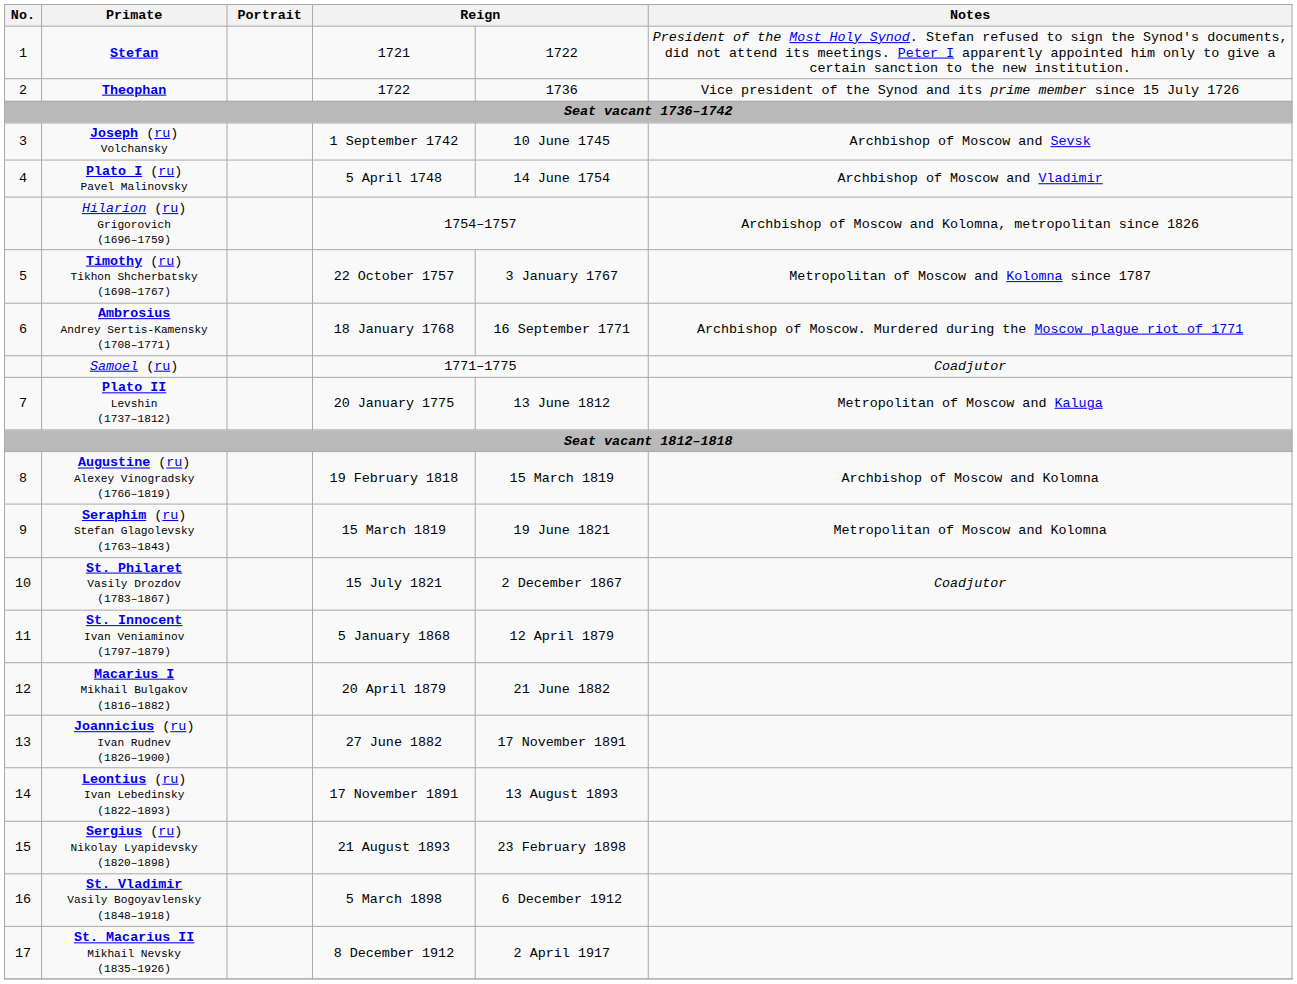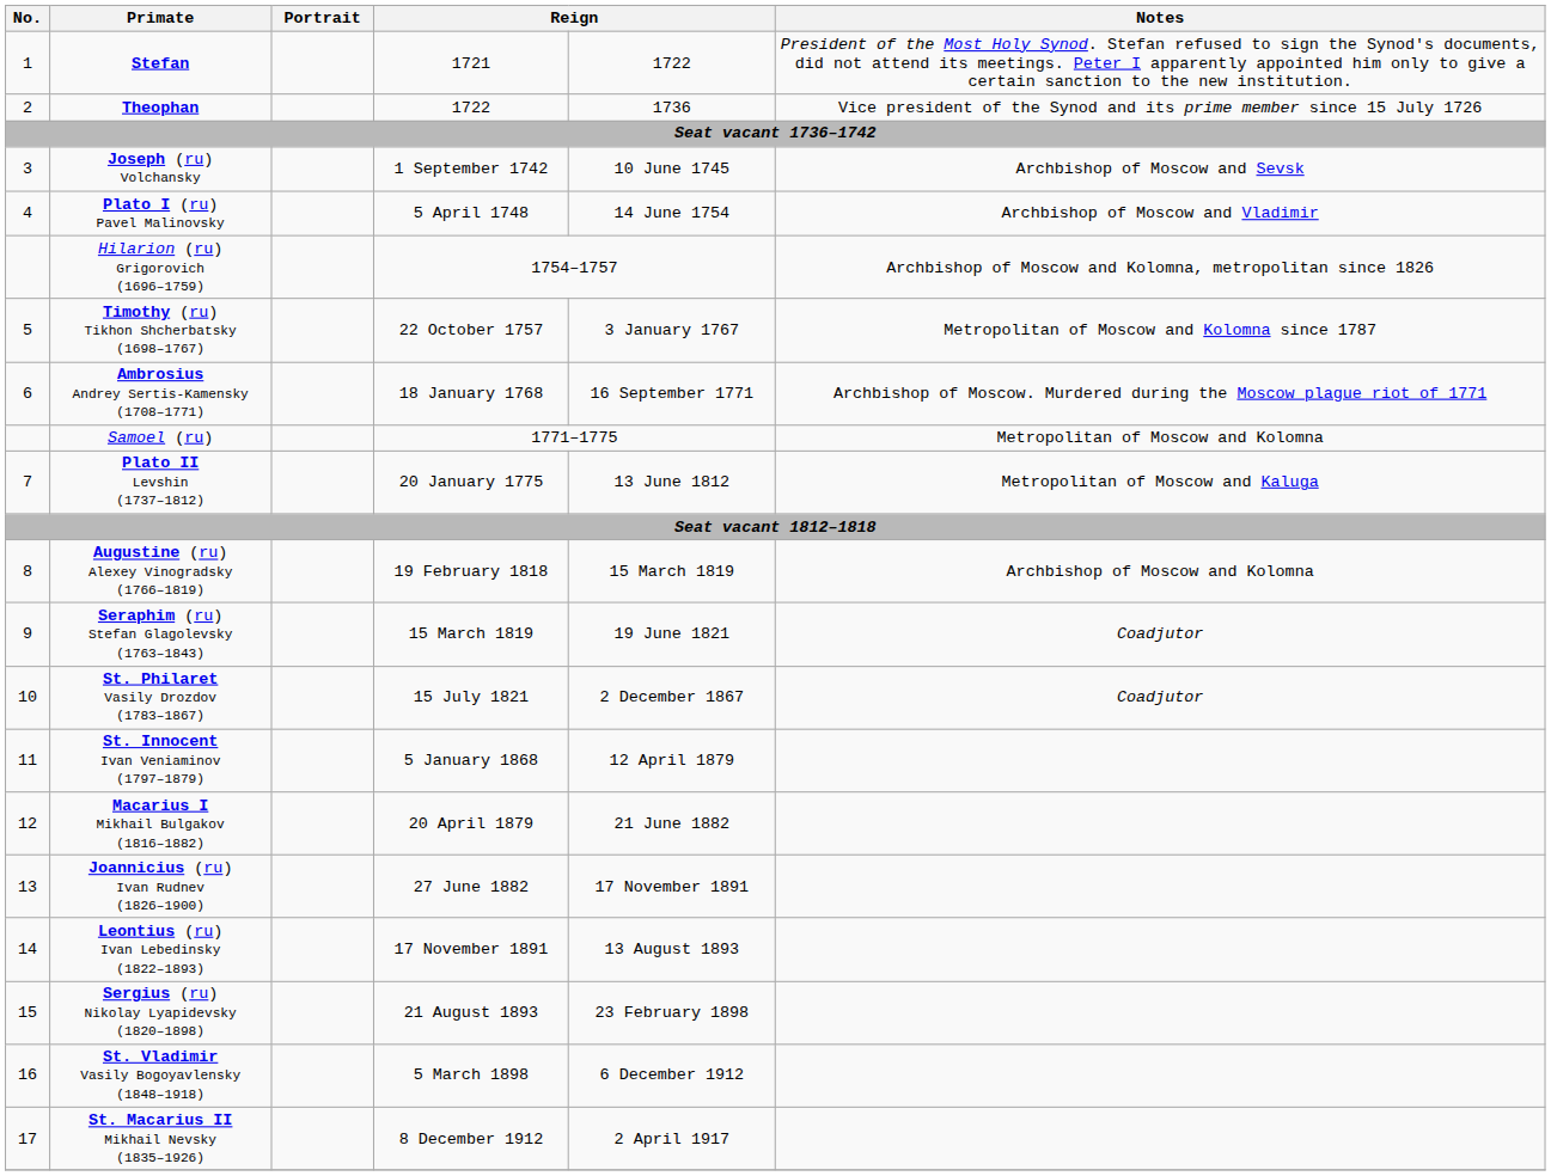 <table class="wikitable" style="text-align:center;">
 <tr>
 <th>No.</th>
 <th>Primate</th>
 <th>Portrait</th>
 <th colspan=2>Reign</th>
 <th width="50%">Notes</th>
 </tr>
 <tr>
 <td>1</td>
 <td><strong><a href='#'>Stefan</a></strong><br></td>
 <td></td>
 <td>1721</td>
 <td>1722</td>
 <td><em>President of the <a href='#'>Most Holy Synod</a></em>. Stefan refused to sign the Synod's documents, did not attend its meetings. <a href='#'>Peter I</a> apparently appointed him only to give a certain sanction to the new institution.</td>
 </tr>
 <tr>
 <td>2</td>
 <td><strong><a href='#'>Theophan</a></strong><br></td>
 <td></td>
 <td>1722</td>
 <td>1736</td>
 <td>Vice president of the Synod and its <em>prime member</em> since 15 July 1726</td>
 </tr>
 <tr>
 <td colspan="6" style="background:#B9B9B9"><strong><em>Seat vacant 1736–1742</em></strong></td>
 </tr>
 <tr>
 <td>3</td>
 <td><strong><a href='#'>Joseph</a></strong> (<a href='#'>ru</a>)<br><small>Volchansky</small></td>
 <td></td>
 <td>1 September 1742</td>
 <td>10 June 1745</td>
 <td>Archbishop of Moscow and <a href='#'>Sevsk</a> </td>
 </tr>
 <tr>
 <td>4</td>
 <td><strong><a href='#'>Plato I</a></strong> (<a href='#'>ru</a>)<br><small>Pavel Malinovsky</small></td>
 <td></td>
 <td>5 April 1748</td>
 <td>14 June 1754</td>
 <td>Archbishop of Moscow and <a href='#'>Vladimir</a> </td>
 </tr>
 <tr>
 <td></td>
 <td><em><a href='#'>Hilarion</a></em> (<a href='#'>ru</a>)<br><small>Grigorovich<br>(1696–1759)</small></td>
 <td></td>
 <td colspan=2>1754–1757</td>
 <td>Archbishop of Moscow and Kolomna, metropolitan since 1826</td>
 </tr>
 <tr>
 <td>5</td>
 <td><strong><a href='#'>Timothy</a></strong> (<a href='#'>ru</a>)<br><small>Tikhon Shcherbatsky<br>(1698–1767)</small></td>
 <td></td>
 <td>22 October 1757</td>
 <td>3 January 1767</td>
 <td>Metropolitan of Moscow and <a href='#'>Kolomna</a> since 1787</td>
 </tr>
 <tr>
 <td>6</td>
 <td><strong><a href='#'>Ambrosius</a></strong><br><small>Andrey Sertis-Kamensky<br>(1708–1771)</small></td>
 <td></td>
 <td>18 January 1768</td>
 <td>16 September 1771</td>
 <td>Archbishop of Moscow. Murdered during the <a href='#'>Moscow plague riot of 1771</a></td>
 </tr>
 <tr>
 <td></td>
 <td><em><a href='#'>Samoel</a></em> (<a href='#'>ru</a>)</td>
 <td></td>
 <td colspan=2>1771–1775</td>
-<td><em>Coadjutor</em></td>
+<td>Metropolitan of Moscow and Kolomna</td>
 </tr>
 <tr>
 <td>7</td>
 <td><strong><a href='#'>Plato II</a></strong><br><small>Levshin<br>(1737–1812)</small></td>
 <td></td>
 <td>20 January 1775</td>
 <td>13 June 1812</td>
 <td>Metropolitan of Moscow and <a href='#'>Kaluga</a></td>
 </tr>
 <tr>
 <td colspan=6 style="background:#B9B9B9"><strong><em>Seat vacant 1812–1818</em></strong></td>
 </tr>
 <tr>
 <td>8</td>
 <td><strong><a href='#'>Augustine</a></strong> (<a href='#'>ru</a>)<br><small>Alexey Vinogradsky<br>(1766–1819)</small></td>
 <td></td>
 <td>19 February 1818</td>
 <td>15 March 1819</td>
 <td>Archbishop of Moscow and Kolomna</td>
 </tr>
 <tr>
 <td>9</td>
 <td><strong><a href='#'>Seraphim</a></strong> (<a href='#'>ru</a>)<br><small>Stefan Glagolevsky<br>(1763–1843)</small></td>
 <td></td>
 <td>15 March 1819</td>
 <td>19 June 1821</td>
-<td>Metropolitan of Moscow and Kolomna</td>
+<td><em>Coadjutor</em></td>
 </tr>
 <tr>
 <td>10</td>
 <td><strong><a href='#'>St. Philaret</a></strong><br><small>Vasily Drozdov<br>(1783–1867)</small></td>
 <td></td>
 <td>15 July 1821</td>
 <td>2 December 1867</td>
 <td><em>Coadjutor</em></td>
 </tr>
 <tr>
 <td>11</td>
 <td><strong><a href='#'>St. Innocent</a></strong><br><small>Ivan Veniaminov<br>(1797–1879)</small></td>
 <td></td>
 <td>5 January 1868</td>
 <td>12 April 1879</td>
 <td></td>
 </tr>
 <tr>
 <td>12</td>
 <td><strong><a href='#'>Macarius I</a></strong><br><small>Mikhail Bulgakov<br>(1816–1882)</small></td>
 <td></td>
 <td>20 April 1879</td>
 <td>21 June 1882</td>
 <td></td>
 </tr>
 <tr>
 <td>13</td>
 <td><strong><a href='#'>Joannicius</a></strong> (<a href='#'>ru</a>)<br><small>Ivan Rudnev<br>(1826–1900)</small></td>
 <td></td>
 <td>27 June 1882</td>
 <td>17 November 1891</td>
 <td></td>
 </tr>
 <tr>
 <td>14</td>
 <td><strong><a href='#'>Leontius</a></strong> (<a href='#'>ru</a>)<br><small>Ivan Lebedinsky<br>(1822–1893)</small></td>
 <td></td>
 <td>17 November 1891</td>
 <td>13 August 1893</td>
 <td></td>
 </tr>
 <tr>
 <td>15</td>
 <td><strong><a href='#'>Sergius</a></strong> (<a href='#'>ru</a>)<br><small>Nikolay Lyapidevsky<br>(1820–1898)</small></td>
 <td></td>
 <td>21 August 1893</td>
 <td>23 February 1898</td>
 <td></td>
 </tr>
 <tr>
 <td>16</td>
 <td><strong><a href='#'>St. Vladimir</a></strong><br><small>Vasily Bogoyavlensky<br>(1848–1918)</small></td>
 <td></td>
 <td>5 March 1898</td>
 <td>6 December 1912</td>
 <td></td>
 </tr>
 <tr>
 <td>17</td>
 <td><strong><a href='#'>St. Macarius II</a></strong><br><small>Mikhail Nevsky<br>(1835–1926)</small></td>
 <td></td>
 <td>8 December 1912</td>
 <td>2 April 1917</td>
 <td></td>
 </tr>
 <tr>
 </tr>
 </table>
